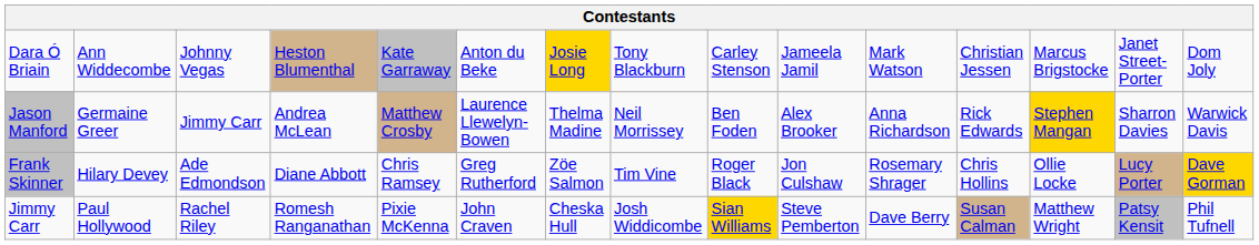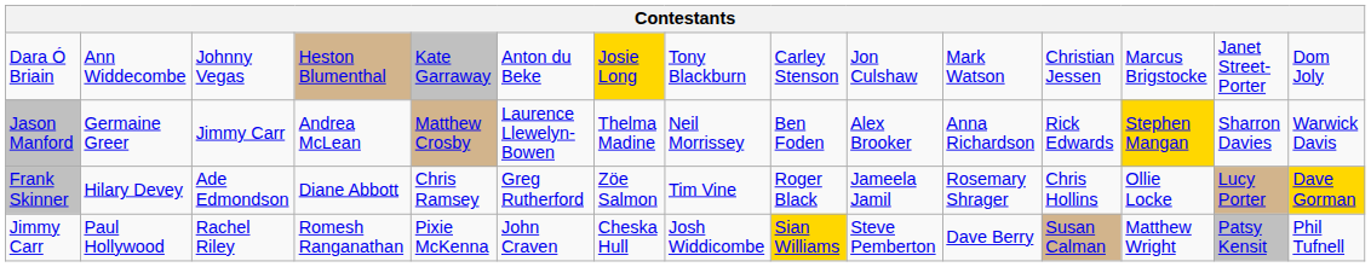 <table class="wikitable collapsible">
 <tr>
 <th colspan="15">Contestants</th>
 </tr>
 <tr>
 <td><a href='#'>Dara Ó Briain</a></td>
 <td><a href='#'>Ann Widdecombe</a></td>
 <td><a href='#'>Johnny Vegas</a></td>
 <td style="background:tan;"><a href='#'>Heston Blumenthal</a></td>
 <td style="background:silver;"><a href='#'>Kate Garraway</a></td>
 <td><a href='#'>Anton du Beke</a></td>
 <td style="background:gold;"><a href='#'>Josie Long</a></td>
 <td><a href='#'>Tony Blackburn</a></td>
 <td><a href='#'>Carley Stenson</a></td>
-<td><a href='#'>Jameela Jamil</a></td>
+<td><a href='#'>Jon Culshaw</a></td>
 <td><a href='#'>Mark Watson</a></td>
 <td><a href='#'>Christian Jessen</a></td>
 <td><a href='#'>Marcus Brigstocke</a></td>
 <td><a href='#'>Janet Street-Porter</a></td>
 <td><a href='#'>Dom Joly</a></td>
 </tr>
 <tr>
 <td style="background:silver;"><a href='#'>Jason Manford</a></td>
 <td><a href='#'>Germaine Greer</a></td>
 <td><a href='#'>Jimmy Carr</a></td>
 <td><a href='#'>Andrea McLean</a></td>
 <td style="background:tan;"><a href='#'>Matthew Crosby</a></td>
 <td><a href='#'>Laurence Llewelyn-Bowen</a></td>
 <td><a href='#'>Thelma Madine</a></td>
 <td><a href='#'>Neil Morrissey</a></td>
 <td><a href='#'>Ben Foden</a></td>
 <td><a href='#'>Alex Brooker</a></td>
 <td><a href='#'>Anna Richardson</a></td>
 <td><a href='#'>Rick Edwards</a></td>
 <td style="background:gold;"><a href='#'>Stephen Mangan</a></td>
 <td><a href='#'>Sharron Davies</a></td>
 <td><a href='#'>Warwick Davis</a></td>
 </tr>
 <tr>
 <td style="background:silver;"><a href='#'>Frank Skinner</a></td>
 <td><a href='#'>Hilary Devey</a></td>
 <td><a href='#'>Ade Edmondson</a></td>
 <td><a href='#'>Diane Abbott</a></td>
 <td><a href='#'>Chris Ramsey</a></td>
 <td><a href='#'>Greg Rutherford</a></td>
 <td><a href='#'>Zöe Salmon</a></td>
 <td><a href='#'>Tim Vine</a></td>
 <td><a href='#'>Roger Black</a></td>
-<td><a href='#'>Jon Culshaw</a></td>
+<td><a href='#'>Jameela Jamil</a></td>
 <td><a href='#'>Rosemary Shrager</a></td>
 <td><a href='#'>Chris Hollins</a></td>
 <td><a href='#'>Ollie Locke</a></td>
 <td style="background:tan;"><a href='#'>Lucy Porter</a></td>
 <td style="background:gold;"><a href='#'>Dave Gorman</a></td>
 </tr>
 <tr>
 <td><a href='#'>Jimmy Carr</a></td>
 <td><a href='#'>Paul Hollywood</a></td>
 <td><a href='#'>Rachel Riley</a></td>
 <td><a href='#'>Romesh Ranganathan</a></td>
 <td><a href='#'>Pixie McKenna</a></td>
 <td><a href='#'>John Craven</a></td>
 <td><a href='#'>Cheska Hull</a></td>
 <td><a href='#'>Josh Widdicombe</a></td>
 <td style="background:gold;"><a href='#'>Sian Williams</a></td>
 <td><a href='#'>Steve Pemberton</a></td>
 <td><a href='#'>Dave Berry</a></td>
 <td style="background:tan;"><a href='#'>Susan Calman</a></td>
 <td><a href='#'>Matthew Wright</a></td>
 <td style="background:silver;"><a href='#'>Patsy Kensit</a></td>
 <td><a href='#'>Phil Tufnell</a></td>
 </tr>
 </table>
